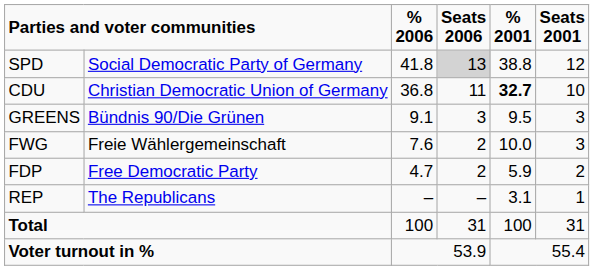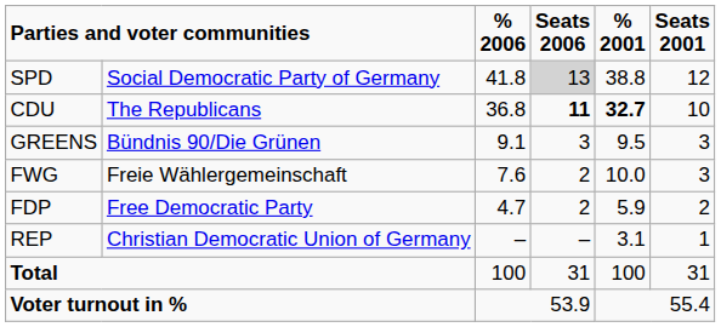 <table class="wikitable">
 <tr --  class="hintergrundfarbe5">
 <td colspan="2"><strong>Parties and voter communities</strong></td>
 <td align="center"><strong>%<br>2006</strong></td>
 <td align="center"><strong>Seats<br>2006</strong></td>
 <td align="center"><strong>%<br>2001</strong></td>
 <td align="center"><strong>Seats<br>2001</strong></td>
 </tr>
 <tr --->
 <td>SPD</td>
 <td><a href='#'>Social Democratic Party of Germany</a></td>
 <td align="right">41.8</td>
 <td align="right" style="background: lightgrey;">13</td>
 <td align="right">38.8</td>
 <td align="right">12</td>
 </tr>
 <tr --->
 <td>CDU</td>
-<td><a href='#'>Christian Democratic Union of Germany</a></td>
+<td><a href='#'>The Republicans</a></td>
 <td align="right">36.8</td>
-<td align="right">11</td>
+<td align="right"><strong>11</strong></td>
 <td align="right"><strong>32.7</strong></td>
 <td align="right">10</td>
 </tr>
 <tr --->
 <td>GREENS</td>
 <td><a href='#'>Bündnis 90/Die Grünen</a></td>
 <td align="right">9.1</td>
 <td align="right">3</td>
 <td align="right">9.5</td>
 <td align="right">3</td>
 </tr>
 <tr --->
 <td>FWG</td>
 <td>Freie Wählergemeinschaft</td>
 <td align="right">7.6</td>
 <td align="right">2</td>
 <td align="right">10.0</td>
 <td align="right">3</td>
 </tr>
 <tr --->
 <td>FDP</td>
 <td><a href='#'>Free Democratic Party</a></td>
 <td align="right">4.7</td>
 <td align="right">2</td>
 <td align="right">5.9</td>
 <td align="right">2</td>
 </tr>
 <tr --->
 <td>REP</td>
-<td><a href='#'>The Republicans</a></td>
+<td><a href='#'>Christian Democratic Union of Germany</a></td>
 <td align="right">–</td>
 <td align="right">–</td>
 <td align="right">3.1</td>
 <td align="right">1</td>
 </tr>
 <tr -- class="hintergrundfarbe5">
 <td colspan="2"><strong>Total</strong></td>
 <td align="right">100</td>
 <td align="right">31</td>
 <td align="right">100</td>
 <td align="right">31</td>
 </tr>
 <tr -- class="hintergrundfarbe5">
 <td colspan="2"><strong>Voter turnout in %</strong></td>
 <td colspan="2" align="right">53.9</td>
 <td colspan="2" align="right">55.4</td>
 </tr>
 </table>
